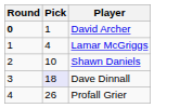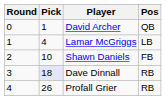 <table class="wikitable">
 <tr>
 <th>Round</th>
 <th>Pick</th>
 <th>Player</th>
+<th>Pos</th>
 </tr>
 <tr>
-<td><strong>0</strong></td>
+<td>0</td>
 <td>1</td>
 <td><a href='#'>David Archer</a></td>
+<td>QB</td>
 </tr>
 <tr>
 <td>1</td>
 <td>4</td>
 <td><a href='#'>Lamar McGriggs</a></td>
+<td>LB</td>
 </tr>
 <tr>
 <td>2</td>
 <td>10</td>
 <td><a href='#'>Shawn Daniels</a></td>
+<td>FB</td>
 </tr>
 <tr>
 <td>3</td>
 <td style="background: lavender;">18</td>
 <td>Dave Dinnall</td>
+<td>RB</td>
 </tr>
 <tr>
 <td>4</td>
 <td>26</td>
 <td>Profall Grier</td>
+<td>RB</td>
 </tr>
 </table>
